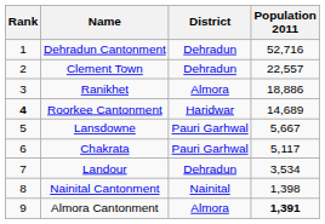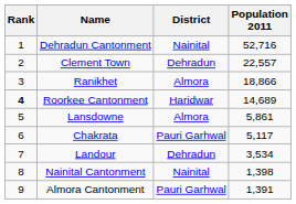 <table class="sortable wikitable" style="text-align:center;font-size: 9pt">
 <tr>
 <th>Rank</th>
 <th>Name</th>
 <th>District</th>
 <th>Population<br>2011</th>
 </tr>
 <tr>
 <td>1</td>
 <td><a href='#'>Dehradun Cantonment</a></td>
-<td><a href='#'>Dehradun</a></td>
+<td><a href='#'>Nainital</a></td>
 <td>52,716</td>
 </tr>
 <tr>
 <td>2</td>
 <td><a href='#'>Clement Town</a></td>
 <td><a href='#'>Dehradun</a></td>
 <td>22,557</td>
 </tr>
 <tr>
 <td>3</td>
 <td><a href='#'>Ranikhet</a></td>
 <td><a href='#'>Almora</a></td>
-<td>18,886</td>
+<td>18,866</td>
 </tr>
 <tr>
 <td><strong>4</strong></td>
 <td><a href='#'>Roorkee Cantonment</a></td>
 <td><a href='#'>Haridwar</a></td>
 <td>14,689</td>
 </tr>
 <tr>
 <td>5</td>
 <td><a href='#'>Lansdowne</a></td>
-<td><a href='#'>Pauri Garhwal</a></td>
-<td>5,667</td>
+<td><a href='#'>Almora</a></td>
+<td>5,861</td>
 </tr>
 <tr>
 <td>6</td>
 <td><a href='#'>Chakrata</a></td>
 <td><a href='#'>Pauri Garhwal</a></td>
 <td>5,117</td>
 </tr>
 <tr>
 <td>7</td>
 <td><a href='#'>Landour</a></td>
 <td><a href='#'>Dehradun</a></td>
 <td>3,534</td>
 </tr>
 <tr>
 <td>8</td>
 <td><a href='#'>Nainital Cantonment</a></td>
 <td><a href='#'>Nainital</a></td>
 <td>1,398</td>
 </tr>
 <tr>
 <td>9</td>
 <td>Almora Cantonment</td>
-<td><a href='#'>Almora</a></td>
-<td><strong>1,391</strong></td>
+<td><a href='#'>Pauri Garhwal</a></td>
+<td>1,391</td>
 </tr>
 </table>
